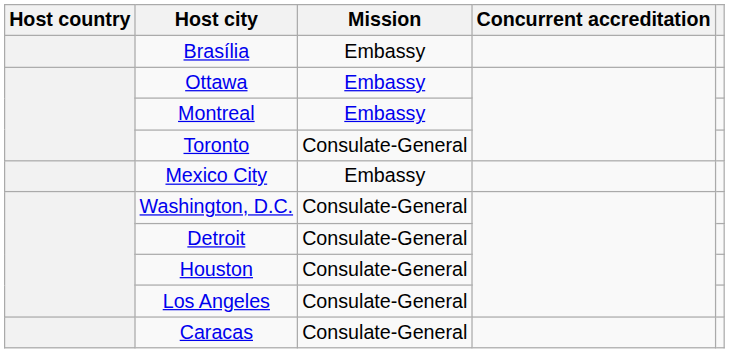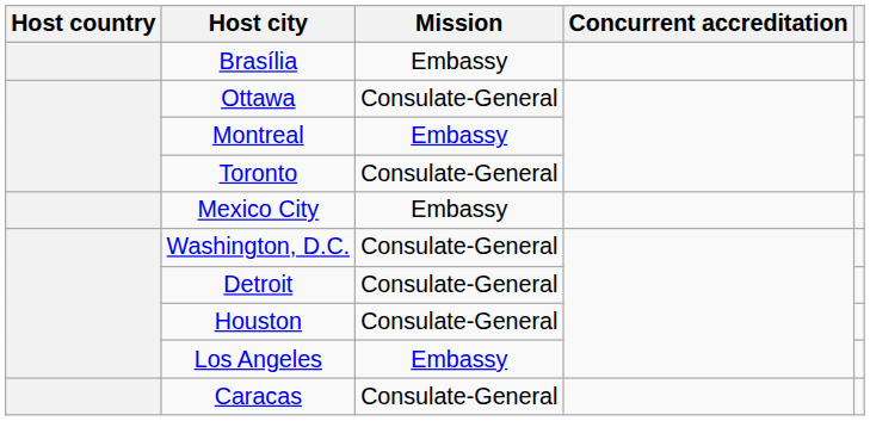 <table class="wikitable plainrowheaders" style="text-align:center">
 <tr>
 <th scope="col">Host country</th>
 <th scope="col">Host city</th>
 <th scope="col">Mission</th>
 <th scope="col">Concurrent accreditation</th>
 <th scope="col"></th>
 </tr>
 <tr>
 <th scope="row"></th>
 <td><a href='#'>Brasília</a></td>
 <td>Embassy</td>
 <td></td>
 <td></td>
 </tr>
 <tr>
 <th scope="row" rowspan="3"></th>
 <td><a href='#'>Ottawa</a></td>
-<td><a href='#'>Embassy</a></td>
+<td>Consulate-General</td>
 <td rowspan="3"></td>
 <td></td>
 </tr>
 <tr>
 <td><a href='#'>Montreal</a></td>
 <td><a href='#'>Embassy</a></td>
 <td></td>
 </tr>
 <tr>
 <td><a href='#'>Toronto</a></td>
 <td>Consulate-General</td>
 <td></td>
 </tr>
 <tr>
 <th scope="row"></th>
 <td><a href='#'>Mexico City</a></td>
 <td>Embassy</td>
 <td></td>
 <td></td>
 </tr>
 <tr>
 <th scope="row" rowspan="4"></th>
 <td><a href='#'>Washington, D.C.</a></td>
 <td>Consulate-General</td>
 <td rowspan="4"></td>
 <td></td>
 </tr>
 <tr>
 <td><a href='#'>Detroit</a></td>
 <td>Consulate-General</td>
 <td></td>
 </tr>
 <tr>
 <td><a href='#'>Houston</a></td>
 <td>Consulate-General</td>
 <td></td>
 </tr>
 <tr>
 <td><a href='#'>Los Angeles</a></td>
-<td>Consulate-General</td>
+<td><a href='#'>Embassy</a></td>
 <td></td>
 </tr>
 <tr>
 <th scope="row"></th>
 <td><a href='#'>Caracas</a></td>
 <td>Consulate-General</td>
 <td></td>
 <td></td>
 </tr>
 </table>
